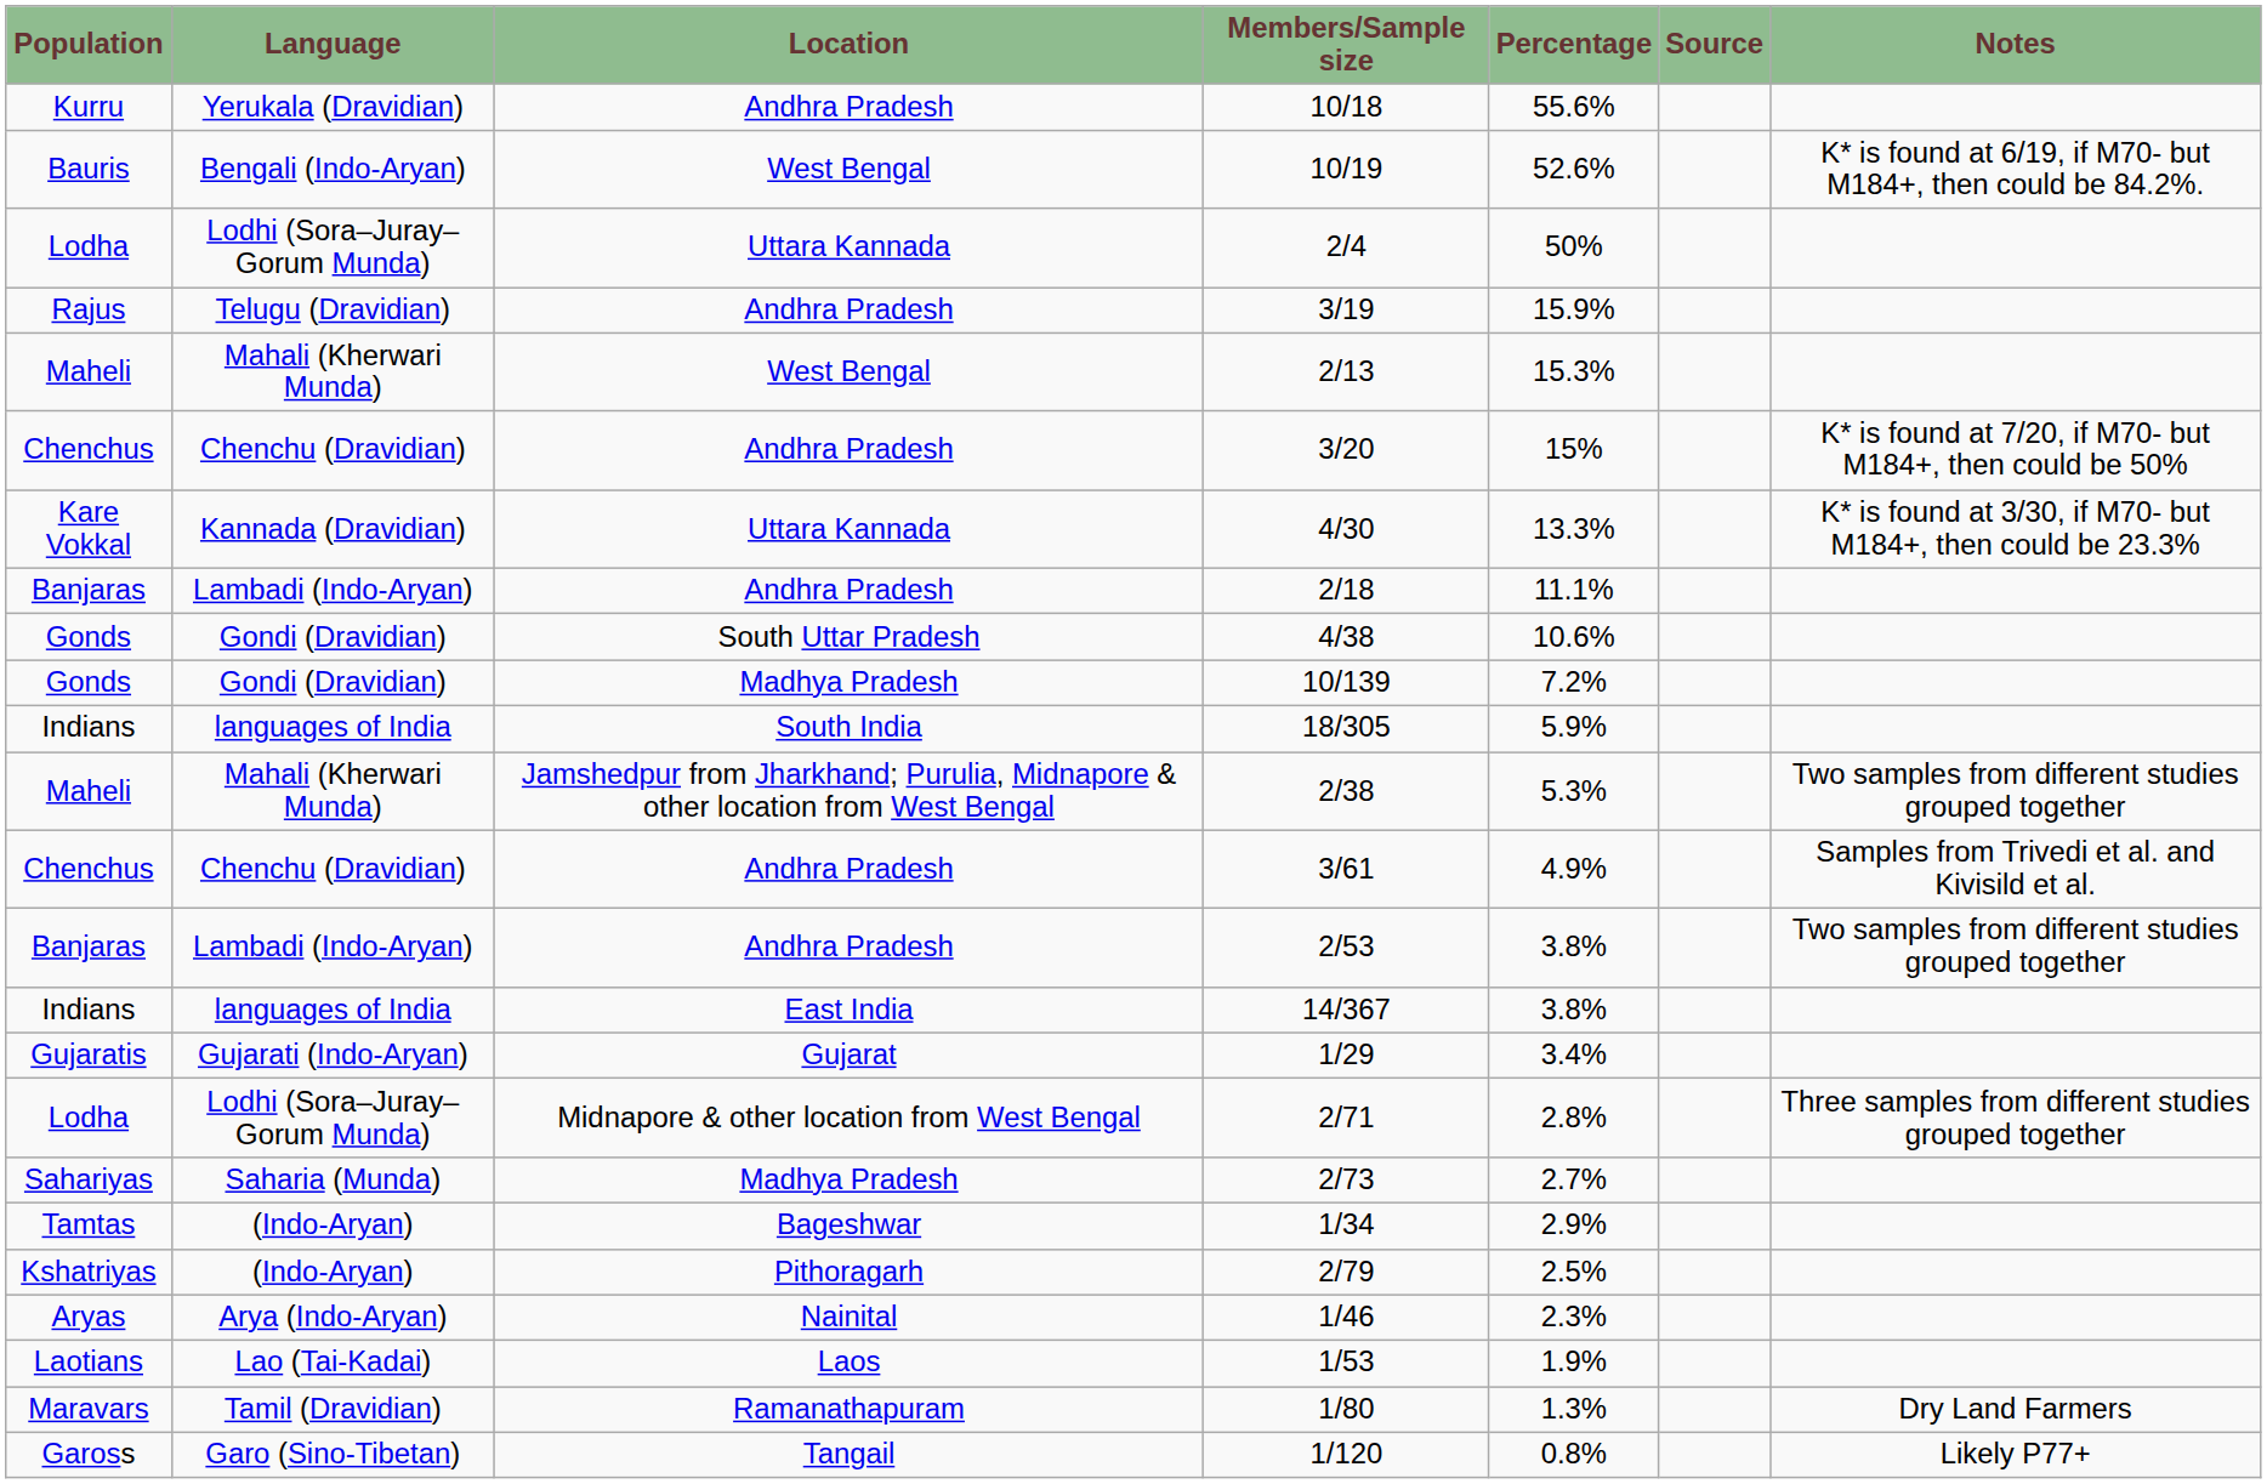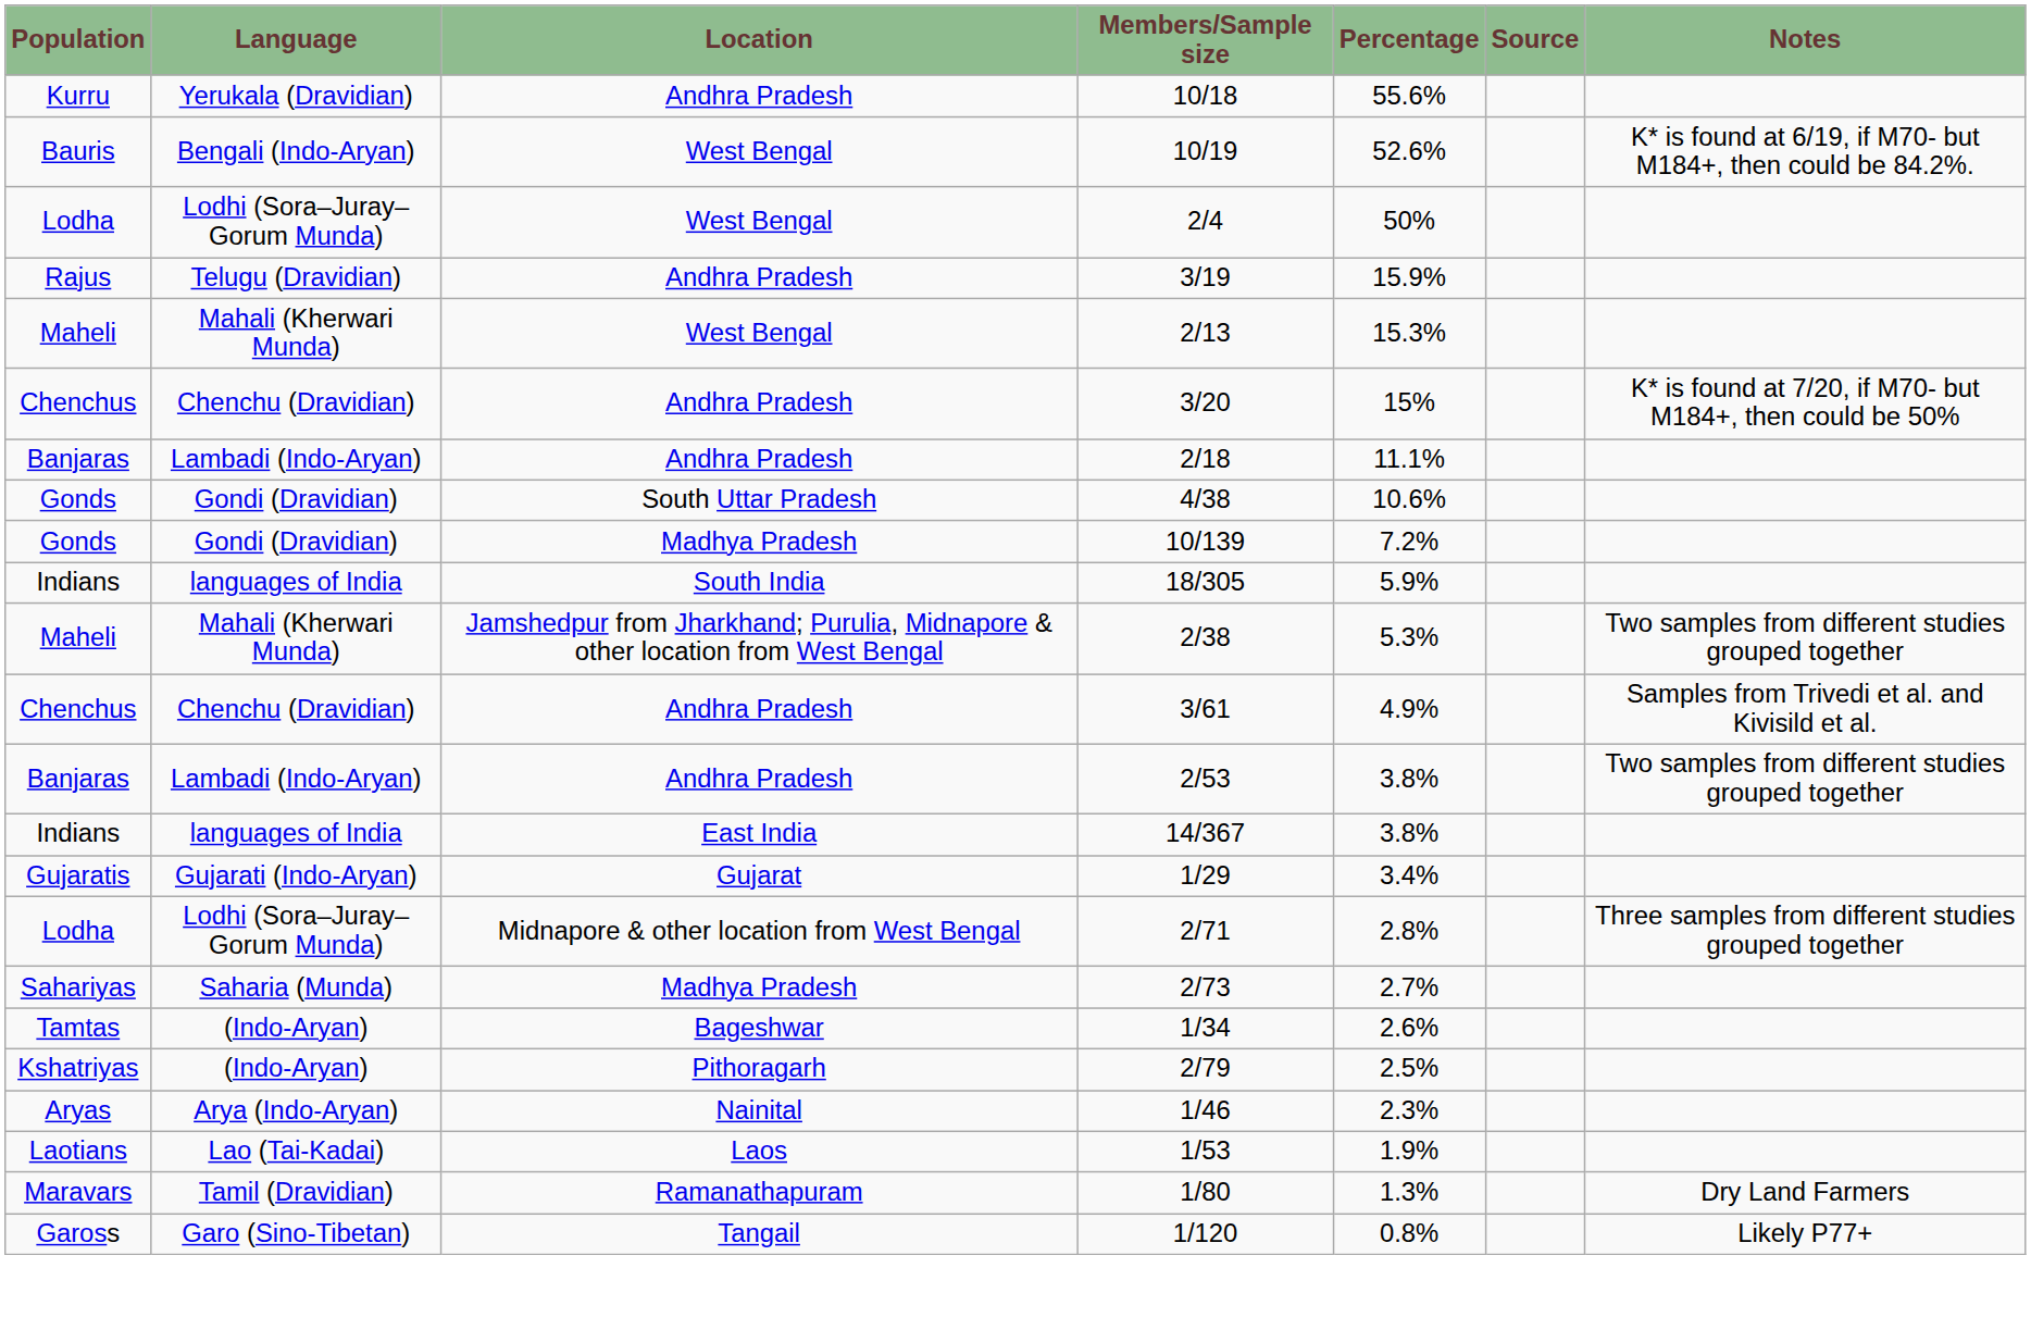 <table class="wikitable sortable mw-collapsible" style="text-align:center">
 <tr>
 <th style="background:DarkSeaGreen; color:#633;">Population</th>
 <th style="background:DarkSeaGreen; color:#633;">Language</th>
 <th style="background:DarkSeaGreen; color:#633;">Location</th>
 <th style="background:DarkSeaGreen; color:#633;">Members/Sample size</th>
 <th style="background:DarkSeaGreen; color:#633;">Percentage</th>
 <th style="background:DarkSeaGreen; color:#633;">Source</th>
 <th style="background:DarkSeaGreen; color:#633;">Notes</th>
 </tr>
 <tr>
 <td><a href='#'>Kurru</a></td>
 <td><a href='#'>Yerukala</a> (<a href='#'>Dravidian</a>)</td>
 <td><a href='#'>Andhra Pradesh</a></td>
 <td>10/18</td>
 <td>55.6%</td>
 <td></td>
 <td></td>
 </tr>
 <tr>
 <td><a href='#'>Bauris</a></td>
 <td><a href='#'>Bengali</a> (<a href='#'>Indo-Aryan</a>)</td>
 <td><a href='#'>West Bengal</a></td>
 <td>10/19</td>
 <td>52.6%</td>
 <td></td>
 <td>K* is found at 6/19, if M70- but M184+, then could be 84.2%.</td>
 </tr>
 <tr>
 <td><a href='#'>Lodha</a></td>
 <td><a href='#'>Lodhi</a> (Sora–Juray–Gorum <a href='#'>Munda</a>)</td>
-<td><a href='#'>Uttara Kannada</a></td>
+<td><a href='#'>West Bengal</a></td>
 <td>2/4</td>
 <td>50%</td>
 <td></td>
 <td></td>
 </tr>
 <tr>
 <td><a href='#'>Rajus</a></td>
 <td><a href='#'>Telugu</a> (<a href='#'>Dravidian</a>)</td>
 <td><a href='#'>Andhra Pradesh</a></td>
 <td>3/19</td>
 <td>15.9%</td>
 <td></td>
 <td></td>
 </tr>
 <tr>
 <td><a href='#'>Maheli</a></td>
 <td><a href='#'>Mahali</a> (Kherwari <a href='#'>Munda</a>)</td>
 <td><a href='#'>West Bengal</a></td>
 <td>2/13</td>
 <td>15.3%</td>
 <td></td>
 <td></td>
 </tr>
 <tr>
 <td><a href='#'>Chenchus</a></td>
 <td><a href='#'>Chenchu</a> (<a href='#'>Dravidian</a>)</td>
 <td><a href='#'>Andhra Pradesh</a></td>
 <td>3/20</td>
 <td>15%</td>
 <td></td>
 <td>K* is found at 7/20, if M70- but M184+, then could be 50%</td>
-</tr>
-<tr>
-<td><a href='#'>Kare Vokkal</a></td>
-<td><a href='#'>Kannada</a> (<a href='#'>Dravidian</a>)</td>
-<td><a href='#'>Uttara Kannada</a></td>
-<td>4/30</td>
-<td>13.3%</td>
-<td></td>
-<td>K* is found at 3/30, if M70- but M184+, then could be 23.3%</td>
 </tr>
 <tr>
 <td><a href='#'>Banjaras</a></td>
 <td><a href='#'>Lambadi</a> (<a href='#'>Indo-Aryan</a>)</td>
 <td><a href='#'>Andhra Pradesh</a></td>
 <td>2/18</td>
 <td>11.1%</td>
 <td></td>
 <td></td>
 </tr>
 <tr>
 <td><a href='#'>Gonds</a></td>
 <td><a href='#'>Gondi</a> (<a href='#'>Dravidian</a>)</td>
 <td>South <a href='#'>Uttar Pradesh</a></td>
 <td>4/38</td>
 <td>10.6%</td>
 <td></td>
 <td></td>
 </tr>
 <tr>
 <td><a href='#'>Gonds</a></td>
 <td><a href='#'>Gondi</a> (<a href='#'>Dravidian</a>)</td>
 <td><a href='#'>Madhya Pradesh</a></td>
 <td>10/139</td>
 <td>7.2%</td>
 <td></td>
 <td></td>
 </tr>
 <tr>
 <td>Indians</td>
 <td><a href='#'>languages of India</a></td>
 <td><a href='#'>South India</a></td>
 <td>18/305</td>
 <td>5.9%</td>
 <td></td>
 <td></td>
 </tr>
 <tr>
 <td><a href='#'>Maheli</a></td>
 <td><a href='#'>Mahali</a> (Kherwari <a href='#'>Munda</a>)</td>
 <td><a href='#'>Jamshedpur</a> from <a href='#'>Jharkhand</a>; <a href='#'>Purulia</a>, <a href='#'>Midnapore</a> & other location from <a href='#'>West Bengal</a></td>
 <td>2/38</td>
 <td>5.3%</td>
 <td></td>
 <td>Two samples from different studies grouped together</td>
 </tr>
 <tr>
 <td><a href='#'>Chenchus</a></td>
 <td><a href='#'>Chenchu</a> (<a href='#'>Dravidian</a>)</td>
 <td><a href='#'>Andhra Pradesh</a></td>
 <td>3/61</td>
 <td>4.9%</td>
 <td></td>
 <td>Samples from Trivedi et al. and Kivisild et al.</td>
 </tr>
 <tr>
 <td><a href='#'>Banjaras</a></td>
 <td><a href='#'>Lambadi</a> (<a href='#'>Indo-Aryan</a>)</td>
 <td><a href='#'>Andhra Pradesh</a></td>
 <td>2/53</td>
 <td>3.8%</td>
 <td></td>
 <td>Two samples from different studies grouped together</td>
 </tr>
 <tr>
 <td>Indians</td>
 <td><a href='#'>languages of India</a></td>
 <td><a href='#'>East India</a></td>
 <td>14/367</td>
 <td>3.8%</td>
 <td></td>
 <td></td>
 </tr>
 <tr>
 <td><a href='#'>Gujaratis</a></td>
 <td><a href='#'>Gujarati</a> (<a href='#'>Indo-Aryan</a>)</td>
 <td><a href='#'>Gujarat</a></td>
 <td>1/29</td>
 <td>3.4%</td>
 <td></td>
 <td></td>
 </tr>
 <tr>
 <td><a href='#'>Lodha</a></td>
 <td><a href='#'>Lodhi</a> (Sora–Juray–Gorum <a href='#'>Munda</a>)</td>
 <td>Midnapore & other location from <a href='#'>West Bengal</a></td>
 <td>2/71</td>
 <td>2.8%</td>
 <td></td>
 <td>Three samples from different studies grouped together</td>
 </tr>
 <tr>
 <td><a href='#'>Sahariyas</a></td>
 <td><a href='#'>Saharia</a> (<a href='#'>Munda</a>)</td>
 <td><a href='#'>Madhya Pradesh</a></td>
 <td>2/73</td>
 <td>2.7%</td>
 <td></td>
 <td></td>
 </tr>
 <tr>
 <td><a href='#'>Tamtas</a></td>
 <td>(<a href='#'>Indo-Aryan</a>)</td>
 <td><a href='#'>Bageshwar</a></td>
 <td>1/34</td>
-<td>2.9%</td>
+<td>2.6%</td>
 <td></td>
 <td></td>
 </tr>
 <tr>
 <td><a href='#'>Kshatriyas</a></td>
 <td>(<a href='#'>Indo-Aryan</a>)</td>
 <td><a href='#'>Pithoragarh</a></td>
 <td>2/79</td>
 <td>2.5%</td>
 <td></td>
 <td></td>
 </tr>
 <tr>
 <td><a href='#'>Aryas</a></td>
 <td><a href='#'>Arya</a> (<a href='#'>Indo-Aryan</a>)</td>
 <td><a href='#'>Nainital</a></td>
 <td>1/46</td>
 <td>2.3%</td>
 <td></td>
 <td></td>
 </tr>
 <tr>
 <td><a href='#'>Laotians</a></td>
 <td><a href='#'>Lao</a> (<a href='#'>Tai-Kadai</a>)</td>
 <td><a href='#'>Laos</a></td>
 <td>1/53</td>
 <td>1.9%</td>
 <td></td>
 <td></td>
 </tr>
 <tr>
 <td><a href='#'>Maravars</a></td>
 <td><a href='#'>Tamil</a> (<a href='#'>Dravidian</a>)</td>
 <td><a href='#'>Ramanathapuram</a></td>
 <td>1/80</td>
 <td>1.3%</td>
 <td></td>
 <td>Dry Land Farmers</td>
 </tr>
 <tr>
 <td><a href='#'>Garos</a>s</td>
 <td><a href='#'>Garo</a> (<a href='#'>Sino-Tibetan</a>)</td>
 <td><a href='#'>Tangail</a></td>
 <td>1/120</td>
 <td>0.8%</td>
 <td></td>
 <td>Likely P77+</td>
 </tr>
 </table>
